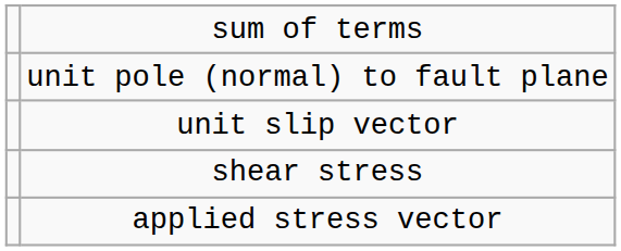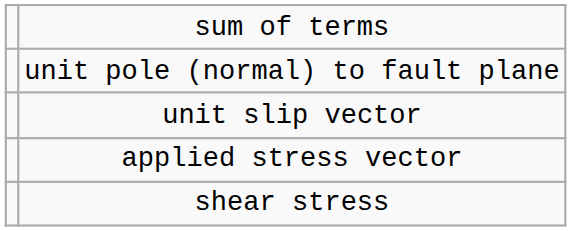 <table class="wikitable" style="text-align: center; margin-left: auto; margin-right: auto;">
 <tr>
 <td></td>
 <td>sum of terms</td>
 </tr>
 <tr>
 <td></td>
 <td>unit pole (normal) to fault plane</td>
 </tr>
 <tr>
 <td></td>
 <td>unit slip vector</td>
 </tr>
 <tr>
 <td></td>
-<td>shear stress</td>
+<td>applied stress vector</td>
 </tr>
 <tr>
 <td></td>
-<td>applied stress vector</td>
+<td>shear stress</td>
 </tr>
 </table>
